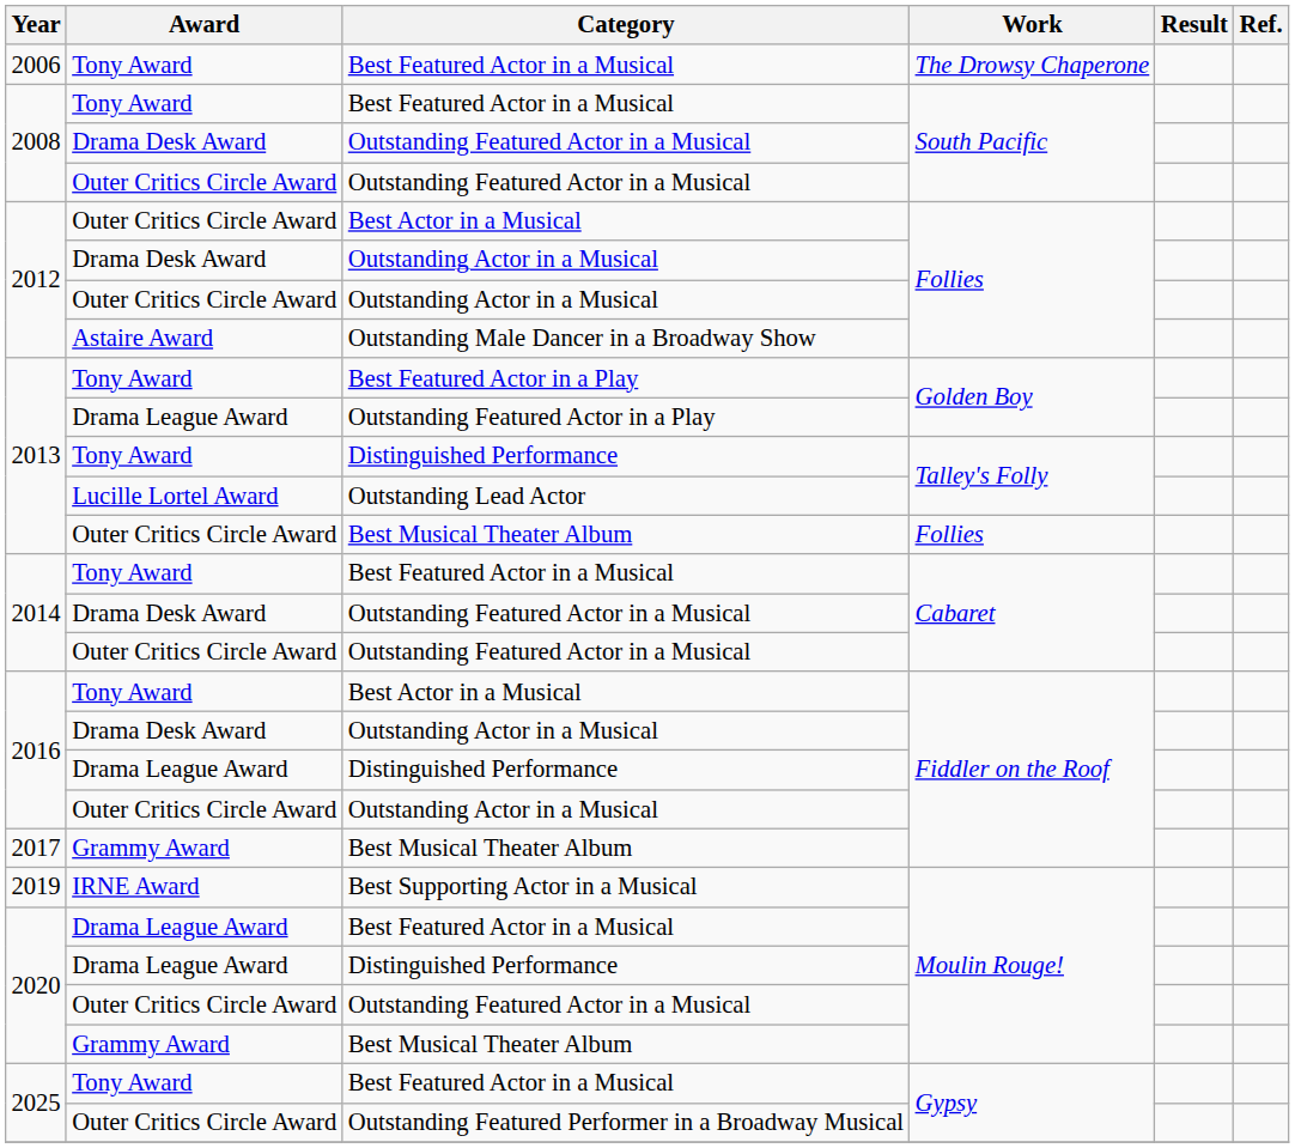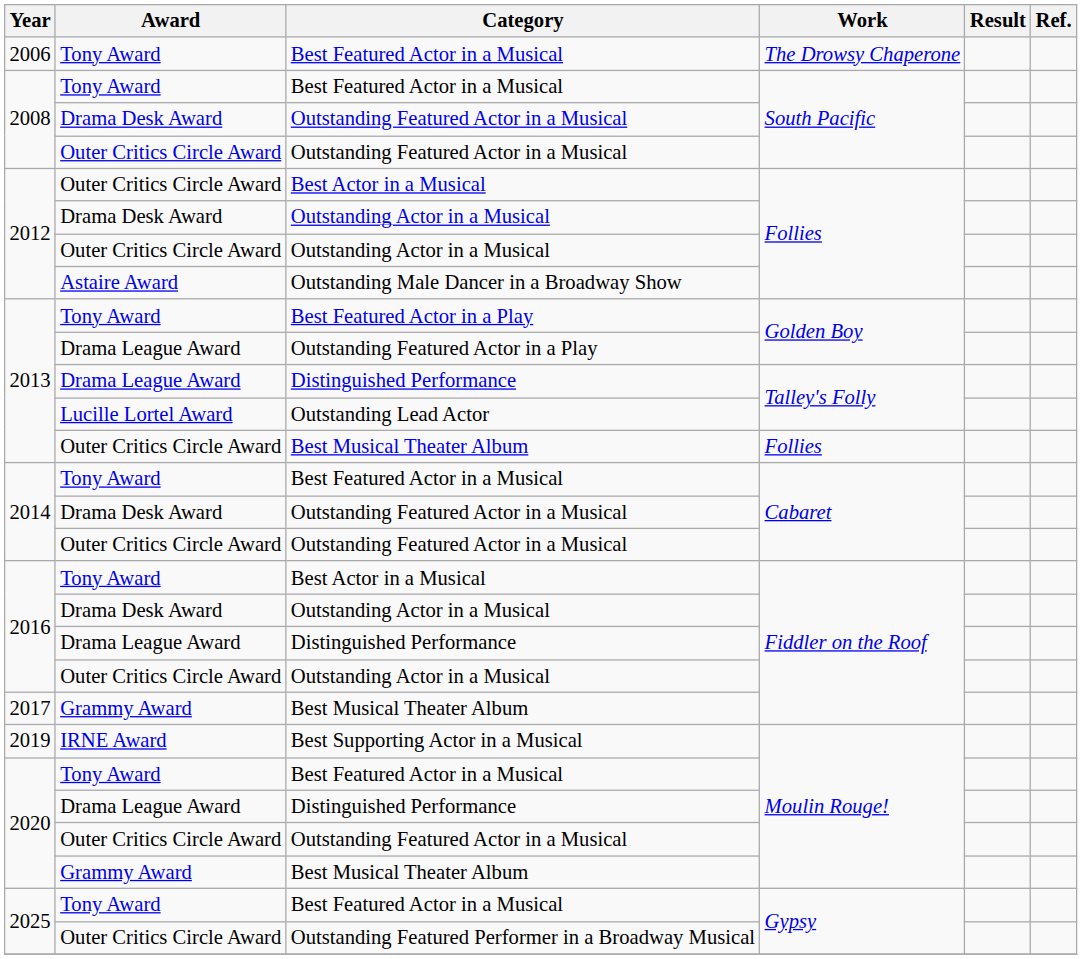 <table class="wikitable sortable">
 <tr>
 <th>Year</th>
 <th>Award</th>
 <th>Category</th>
 <th>Work</th>
 <th>Result</th>
 <th>Ref.</th>
 </tr>
 <tr>
 <td align="center">2006</td>
 <td><a href='#'>Tony Award</a></td>
 <td><a href='#'>Best Featured Actor in a Musical</a></td>
 <td><em><a href='#'>The Drowsy Chaperone</a></em></td>
 <td></td>
 <td></td>
 </tr>
 <tr>
 <td rowspan=3 align="center">2008</td>
 <td><a href='#'>Tony Award</a></td>
 <td>Best Featured Actor in a Musical</td>
 <td rowspan=3><em><a href='#'>South Pacific</a></em></td>
 <td></td>
 <td></td>
 </tr>
 <tr>
 <td><a href='#'>Drama Desk Award</a></td>
 <td><a href='#'>Outstanding Featured Actor in a Musical</a></td>
 <td></td>
 <td></td>
 </tr>
 <tr>
 <td><a href='#'>Outer Critics Circle Award</a></td>
 <td>Outstanding Featured Actor in a Musical</td>
 <td></td>
 <td></td>
 </tr>
 <tr>
 <td rowspan=4 align="center">2012</td>
 <td>Outer Critics Circle Award</td>
 <td><a href='#'>Best Actor in a Musical</a></td>
 <td rowspan=4><em><a href='#'>Follies</a></em></td>
 <td></td>
 <td></td>
 </tr>
 <tr>
 <td>Drama Desk Award</td>
 <td><a href='#'>Outstanding Actor in a Musical</a></td>
 <td></td>
 <td></td>
 </tr>
 <tr>
 <td>Outer Critics Circle Award</td>
 <td>Outstanding Actor in a Musical</td>
 <td></td>
 <td></td>
 </tr>
 <tr>
 <td><a href='#'>Astaire Award</a></td>
 <td>Outstanding Male Dancer in a Broadway Show</td>
 <td></td>
 <td></td>
 </tr>
 <tr>
 <td rowspan="5" align="center">2013</td>
 <td><a href='#'>Tony Award</a></td>
 <td><a href='#'>Best Featured Actor in a Play</a></td>
 <td rowspan="2"><em><a href='#'>Golden Boy</a></em></td>
 <td></td>
 <td></td>
 </tr>
 <tr>
 <td>Drama League Award</td>
 <td>Outstanding Featured Actor in a Play</td>
 <td></td>
 <td></td>
 </tr>
 <tr>
-<td><a href='#'>Tony Award</a></td>
+<td><a href='#'>Drama League Award</a></td>
 <td><a href='#'>Distinguished Performance</a></td>
 <td rowspan="2"><em><a href='#'>Talley's Folly</a></em></td>
 <td></td>
 <td></td>
 </tr>
 <tr>
 <td><a href='#'>Lucille Lortel Award</a></td>
 <td>Outstanding Lead Actor</td>
 <td></td>
 <td></td>
 </tr>
 <tr>
 <td>Outer Critics Circle Award</td>
 <td><a href='#'>Best Musical Theater Album</a></td>
 <td><em><a href='#'>Follies</a></em></td>
 <td></td>
 <td></td>
 </tr>
 <tr>
 <td rowspan="3" align="center">2014</td>
 <td><a href='#'>Tony Award</a></td>
 <td>Best Featured Actor in a Musical</td>
 <td rowspan="3"><em><a href='#'>Cabaret</a></em></td>
 <td></td>
 <td></td>
 </tr>
 <tr>
 <td>Drama Desk Award</td>
 <td>Outstanding Featured Actor in a Musical</td>
 <td></td>
 <td></td>
 </tr>
 <tr>
 <td>Outer Critics Circle Award</td>
 <td>Outstanding Featured Actor in a Musical</td>
 <td></td>
 <td></td>
 </tr>
 <tr>
 <td rowspan="4" align="center">2016</td>
 <td><a href='#'>Tony Award</a></td>
 <td>Best Actor in a Musical</td>
 <td rowspan="5"><em><a href='#'>Fiddler on the Roof</a></em></td>
 <td></td>
 <td></td>
 </tr>
 <tr>
 <td>Drama Desk Award</td>
 <td>Outstanding Actor in a Musical</td>
 <td></td>
 <td></td>
 </tr>
 <tr>
 <td>Drama League Award</td>
 <td>Distinguished Performance</td>
 <td></td>
 <td></td>
 </tr>
 <tr>
 <td>Outer Critics Circle Award</td>
 <td>Outstanding Actor in a Musical</td>
 <td></td>
 <td></td>
 </tr>
 <tr>
 <td align="center">2017</td>
 <td><a href='#'>Grammy Award</a></td>
 <td>Best Musical Theater Album</td>
 <td></td>
 <td></td>
 </tr>
 <tr>
 <td align="center">2019</td>
 <td><a href='#'>IRNE Award</a></td>
 <td>Best Supporting Actor in a Musical</td>
 <td rowspan="5"><em><a href='#'>Moulin Rouge!</a></em></td>
 <td></td>
 <td></td>
 </tr>
 <tr>
 <td rowspan="4" align="center">2020</td>
-<td><a href='#'>Drama League Award</a></td>
+<td><a href='#'>Tony Award</a></td>
 <td>Best Featured Actor in a Musical</td>
 <td></td>
 <td></td>
 </tr>
 <tr>
 <td>Drama League Award</td>
 <td>Distinguished Performance</td>
 <td></td>
 <td></td>
 </tr>
 <tr>
 <td>Outer Critics Circle Award</td>
 <td>Outstanding Featured Actor in a Musical</td>
 <td></td>
 <td></td>
 </tr>
 <tr>
 <td><a href='#'>Grammy Award</a></td>
 <td>Best Musical Theater Album</td>
 <td></td>
 <td></td>
 </tr>
 <tr>
 <td rowspan="2" align="center">2025</td>
 <td><a href='#'>Tony Award</a></td>
 <td>Best Featured Actor in a Musical</td>
 <td rowspan="2"><em><a href='#'>Gypsy</a></em></td>
 <td></td>
 <td></td>
 </tr>
 <tr>
 <td>Outer Critics Circle Award</td>
 <td>Outstanding Featured Performer in a Broadway Musical</td>
 <td></td>
 <td></td>
 </tr>
 <tr>
 </tr>
 </table>
